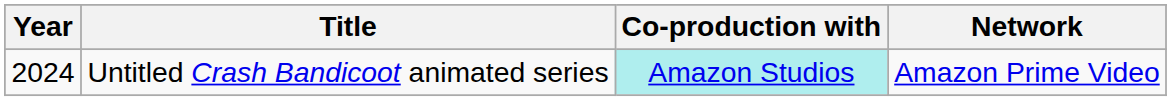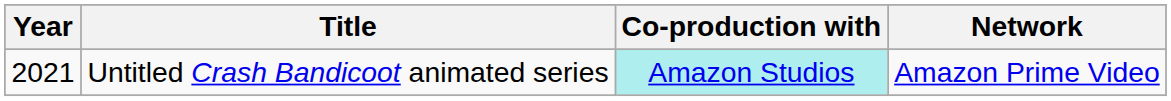 <table class="wikitable">
 <tr>
 <th>Year</th>
 <th>Title</th>
 <th>Co-production with</th>
 <th>Network</th>
 </tr>
 <tr style="text-align:center;">
-<td>2024</td>
+<td>2021</td>
 <td>Untitled <em><a href='#'>Crash Bandicoot</a></em> animated series</td>
 <td style="background: paleturquoise;"><a href='#'>Amazon Studios</a></td>
 <td><a href='#'>Amazon Prime Video</a></td>
 </tr>
 </table>
